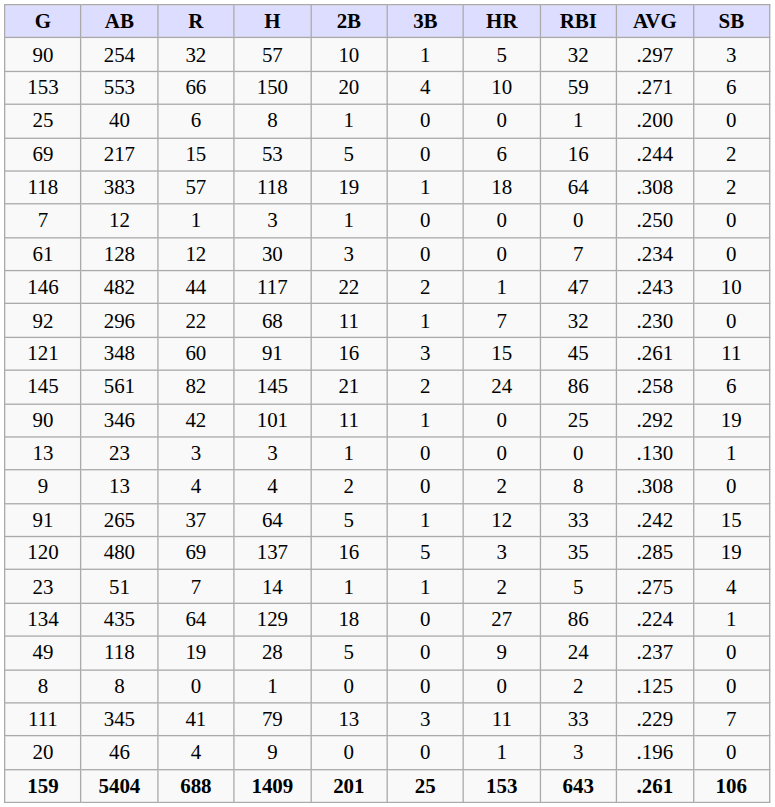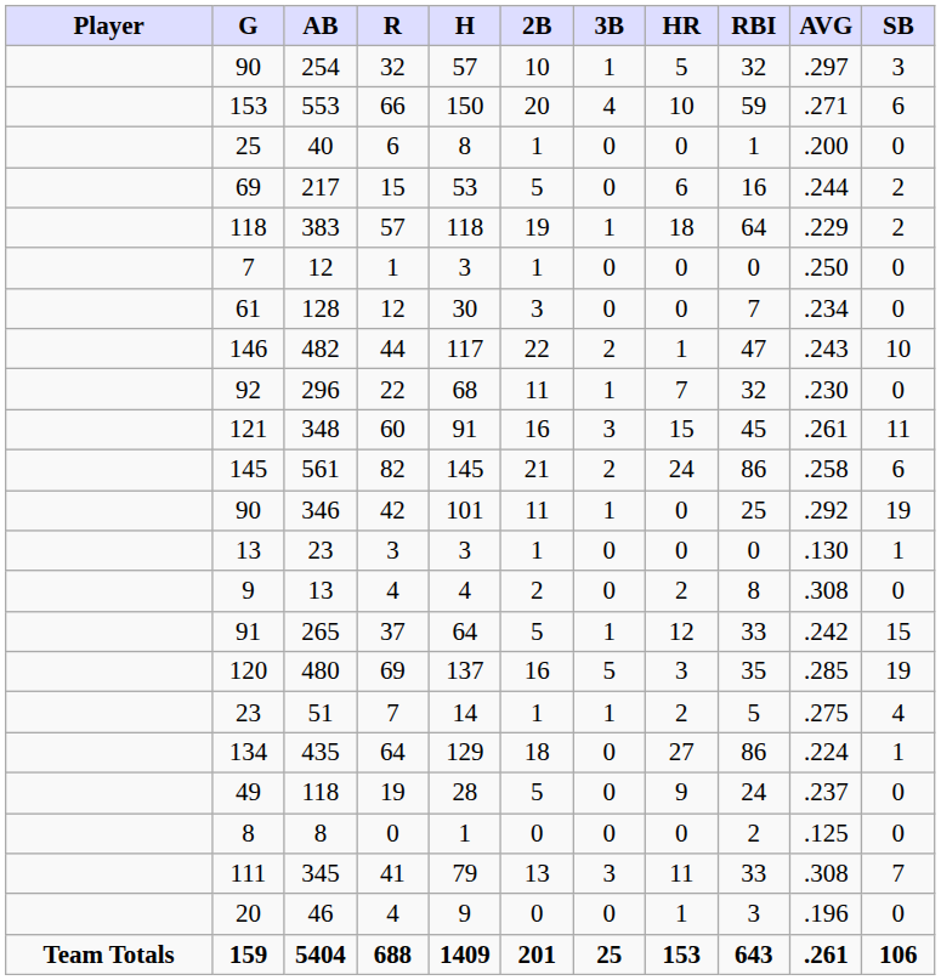 <table class="wikitable" style="text-align:center;">
 <tr>
+<th style="background:#ddf; width:20%;"><strong>Player</strong></th>
 <th style="background:#ddf; width:7%;"><strong>G</strong></th>
 <th style="background:#ddf; width:7%;"><strong>AB</strong></th>
 <th style="background:#ddf; width:7%;"><strong>R</strong></th>
 <th style="background:#ddf; width:7%;"><strong>H</strong></th>
 <th style="background:#ddf; width:7%;"><strong>2B</strong></th>
 <th style="background:#ddf; width:7%;"><strong>3B</strong></th>
 <th style="background:#ddf; width:7%;"><strong>HR</strong></th>
 <th style="background:#ddf; width:7%;"><strong>RBI</strong></th>
 <th style="background:#ddf; width:7%;"><strong>AVG</strong></th>
 <th style="background:#ddf; width:7%;"><strong>SB</strong></th>
 </tr>
 <tr>
+<td align=left></td>
 <td>90</td>
 <td>254</td>
 <td>32</td>
 <td>57</td>
 <td>10</td>
 <td>1</td>
 <td>5</td>
 <td>32</td>
 <td>.297</td>
 <td>3</td>
 </tr>
 <tr>
+<td align=left></td>
 <td>153</td>
 <td>553</td>
 <td>66</td>
 <td>150</td>
 <td>20</td>
 <td>4</td>
 <td>10</td>
 <td>59</td>
 <td>.271</td>
 <td>6</td>
 </tr>
 <tr>
+<td align=left></td>
 <td>25</td>
 <td>40</td>
 <td>6</td>
 <td>8</td>
 <td>1</td>
 <td>0</td>
 <td>0</td>
 <td>1</td>
 <td>.200</td>
 <td>0</td>
 </tr>
 <tr>
+<td align=left></td>
 <td>69</td>
 <td>217</td>
 <td>15</td>
 <td>53</td>
 <td>5</td>
 <td>0</td>
 <td>6</td>
 <td>16</td>
 <td>.244</td>
 <td>2</td>
 </tr>
 <tr>
+<td align=left></td>
 <td>118</td>
 <td>383</td>
 <td>57</td>
 <td>118</td>
 <td>19</td>
 <td>1</td>
 <td>18</td>
 <td>64</td>
-<td>.308</td>
+<td>.229</td>
 <td>2</td>
 </tr>
 <tr>
+<td align=left></td>
 <td>7</td>
 <td>12</td>
 <td>1</td>
 <td>3</td>
 <td>1</td>
 <td>0</td>
 <td>0</td>
 <td>0</td>
 <td>.250</td>
 <td>0</td>
 </tr>
 <tr>
+<td align=left></td>
 <td>61</td>
 <td>128</td>
 <td>12</td>
 <td>30</td>
 <td>3</td>
 <td>0</td>
 <td>0</td>
 <td>7</td>
 <td>.234</td>
 <td>0</td>
 </tr>
 <tr>
+<td align=left></td>
 <td>146</td>
 <td>482</td>
 <td>44</td>
 <td>117</td>
 <td>22</td>
 <td>2</td>
 <td>1</td>
 <td>47</td>
 <td>.243</td>
 <td>10</td>
 </tr>
 <tr>
+<td align=left></td>
 <td>92</td>
 <td>296</td>
 <td>22</td>
 <td>68</td>
 <td>11</td>
 <td>1</td>
 <td>7</td>
 <td>32</td>
 <td>.230</td>
 <td>0</td>
 </tr>
 <tr>
+<td align=left></td>
 <td>121</td>
 <td>348</td>
 <td>60</td>
 <td>91</td>
 <td>16</td>
 <td>3</td>
 <td>15</td>
 <td>45</td>
 <td>.261</td>
 <td>11</td>
 </tr>
 <tr>
+<td align=left></td>
 <td>145</td>
 <td>561</td>
 <td>82</td>
 <td>145</td>
 <td>21</td>
 <td>2</td>
 <td>24</td>
 <td>86</td>
 <td>.258</td>
 <td>6</td>
 </tr>
 <tr>
+<td align=left></td>
 <td>90</td>
 <td>346</td>
 <td>42</td>
 <td>101</td>
 <td>11</td>
 <td>1</td>
 <td>0</td>
 <td>25</td>
 <td>.292</td>
 <td>19</td>
 </tr>
 <tr>
+<td align=left></td>
 <td>13</td>
 <td>23</td>
 <td>3</td>
 <td>3</td>
 <td>1</td>
 <td>0</td>
 <td>0</td>
 <td>0</td>
 <td>.130</td>
 <td>1</td>
 </tr>
 <tr>
+<td align=left></td>
 <td>9</td>
 <td>13</td>
 <td>4</td>
 <td>4</td>
 <td>2</td>
 <td>0</td>
 <td>2</td>
 <td>8</td>
 <td>.308</td>
 <td>0</td>
 </tr>
 <tr>
+<td align=left></td>
 <td>91</td>
 <td>265</td>
 <td>37</td>
 <td>64</td>
 <td>5</td>
 <td>1</td>
 <td>12</td>
 <td>33</td>
 <td>.242</td>
 <td>15</td>
 </tr>
 <tr>
+<td align=left></td>
 <td>120</td>
 <td>480</td>
 <td>69</td>
 <td>137</td>
 <td>16</td>
 <td>5</td>
 <td>3</td>
 <td>35</td>
 <td>.285</td>
 <td>19</td>
 </tr>
 <tr>
+<td align=left></td>
 <td>23</td>
 <td>51</td>
 <td>7</td>
 <td>14</td>
 <td>1</td>
 <td>1</td>
 <td>2</td>
 <td>5</td>
 <td>.275</td>
 <td>4</td>
 </tr>
 <tr>
+<td align=left></td>
 <td>134</td>
 <td>435</td>
 <td>64</td>
 <td>129</td>
 <td>18</td>
 <td>0</td>
 <td>27</td>
 <td>86</td>
 <td>.224</td>
 <td>1</td>
 </tr>
 <tr>
+<td align=left></td>
 <td>49</td>
 <td>118</td>
 <td>19</td>
 <td>28</td>
 <td>5</td>
 <td>0</td>
 <td>9</td>
 <td>24</td>
 <td>.237</td>
 <td>0</td>
 </tr>
 <tr>
+<td align=left></td>
 <td>8</td>
 <td>8</td>
 <td>0</td>
 <td>1</td>
 <td>0</td>
 <td>0</td>
 <td>0</td>
 <td>2</td>
 <td>.125</td>
 <td>0</td>
 </tr>
 <tr>
+<td align=left></td>
 <td>111</td>
 <td>345</td>
 <td>41</td>
 <td>79</td>
 <td>13</td>
 <td>3</td>
 <td>11</td>
 <td>33</td>
-<td>.229</td>
+<td>.308</td>
 <td>7</td>
 </tr>
 <tr>
+<td align=left></td>
 <td>20</td>
 <td>46</td>
 <td>4</td>
 <td>9</td>
 <td>0</td>
 <td>0</td>
 <td>1</td>
 <td>3</td>
 <td>.196</td>
 <td>0</td>
 </tr>
 <tr class="sortbottom">
+<td><strong>Team Totals</strong></td>
 <td><strong>159</strong></td>
 <td><strong>5404</strong></td>
 <td><strong>688</strong></td>
 <td><strong>1409</strong></td>
 <td><strong>201</strong></td>
 <td><strong>25</strong></td>
 <td><strong>153</strong></td>
 <td><strong>643</strong></td>
 <td><strong>.261</strong></td>
 <td><strong>106</strong></td>
 </tr>
 </table>
